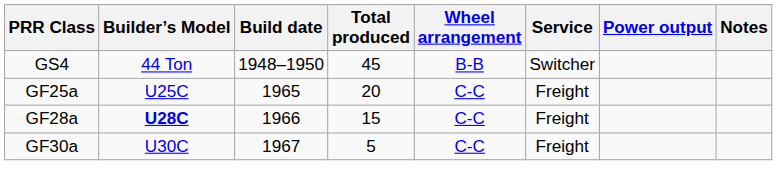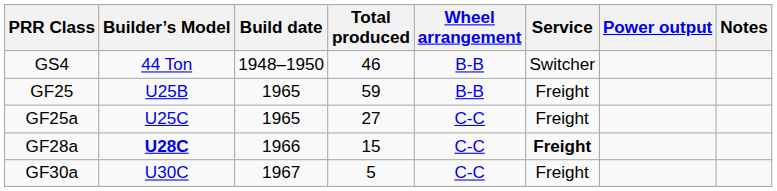 <table class="wikitable sortable">
 <tr>
 <th>PRR Class</th>
 <th>Builder’s Model</th>
 <th>Build date</th>
 <th>Total<br>produced</th>
 <th><a href='#'>Wheel<br>arrangement</a></th>
 <th>Service</th>
 <th><a href='#'>Power output</a></th>
 <th class="unsortable">Notes</th>
 </tr>
 <tr style=text-align:center>
 <td>GS4</td>
 <td><a href='#'>44 Ton</a></td>
 <td>1948–1950</td>
-<td>45</td>
+<td>46</td>
 <td><a href='#'>B-B</a></td>
 <td>Switcher</td>
+<td></td>
+</tr>
+<tr style=text-align:center>
+<td>GF25</td>
+<td><a href='#'>U25B</a></td>
+<td>1965</td>
+<td>59</td>
+<td><a href='#'>B-B</a></td>
+<td>Freight</td>
+<td></td>
 <td></td>
 </tr>
 <tr style=text-align:center>
 <td>GF25a</td>
 <td><a href='#'>U25C</a></td>
 <td>1965</td>
-<td>20</td>
+<td>27</td>
 <td><a href='#'>C-C</a></td>
 <td>Freight</td>
 <td></td>
 <td></td>
 </tr>
 <tr style=text-align:center>
 <td>GF28a</td>
 <td><strong><a href='#'>U28C</a></strong></td>
 <td>1966</td>
 <td>15</td>
 <td><a href='#'>C-C</a></td>
-<td>Freight</td>
+<td><strong>Freight</strong></td>
 <td></td>
 <td></td>
 </tr>
 <tr style=text-align:center>
 <td>GF30a</td>
 <td><a href='#'>U30C</a></td>
 <td>1967</td>
 <td>5</td>
 <td><a href='#'>C-C</a></td>
 <td>Freight</td>
 <td></td>
 <td></td>
 </tr>
 </table>
